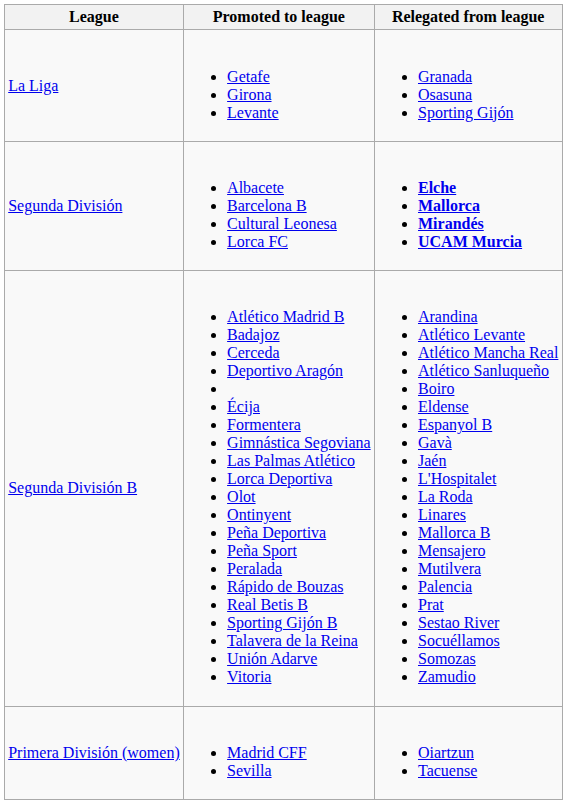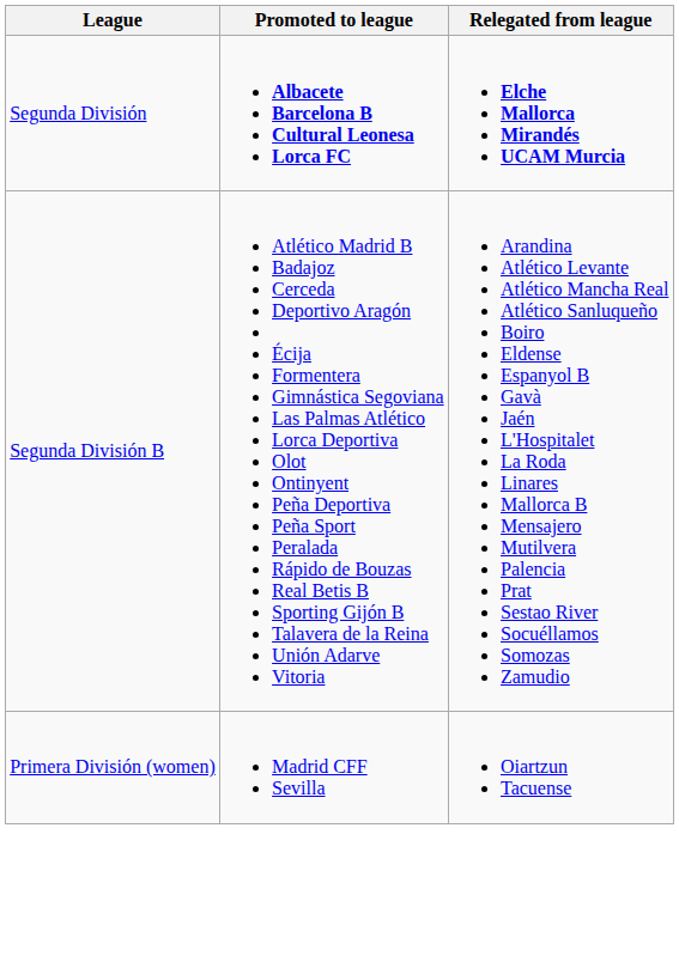 <table class="wikitable">
 <tr>
 <th>League</th>
 <th>Promoted to league</th>
 <th>Relegated from league</th>
 </tr>
 <tr>
-<td><a href='#'>La Liga</a></td>
-<td><br><ul><li><a href='#'>Getafe</a></li><li><a href='#'>Girona</a></li><li><a href='#'>Levante</a></li></ul></td>
-<td><br><ul><li><a href='#'>Granada</a></li><li><a href='#'>Osasuna</a></li><li><a href='#'>Sporting Gijón</a></li></ul></td>
-</tr>
-<tr>
 <td><a href='#'>Segunda División</a></td>
-<td><br><ul><li><a href='#'>Albacete</a></li><li><a href='#'>Barcelona B</a></li><li><a href='#'>Cultural Leonesa</a></li><li><a href='#'>Lorca FC</a></li></ul></td>
+<td><strong><br><ul><li><a href='#'>Albacete</a></li><li><a href='#'>Barcelona B</a></li><li><a href='#'>Cultural Leonesa</a></li><li><a href='#'>Lorca FC</a></li></ul></strong></td>
 <td><strong><br><ul><li><a href='#'>Elche</a></li><li><a href='#'>Mallorca</a></li><li><a href='#'>Mirandés</a></li><li><a href='#'>UCAM Murcia</a></li></ul></strong></td>
 </tr>
 <tr>
 <td><a href='#'>Segunda División B</a></td>
 <td><br><ul><li><a href='#'>Atlético Madrid B</a></li><li><a href='#'>Badajoz</a></li><li><a href='#'>Cerceda</a></li><li><a href='#'>Deportivo Aragón</a></li><li></li><li><a href='#'>Écija</a></li><li><a href='#'>Formentera</a></li><li><a href='#'>Gimnástica Segoviana</a></li><li><a href='#'>Las Palmas Atlético</a></li><li><a href='#'>Lorca Deportiva</a></li><li><a href='#'>Olot</a></li><li><a href='#'>Ontinyent</a></li><li><a href='#'>Peña Deportiva</a></li><li><a href='#'>Peña Sport</a></li><li><a href='#'>Peralada</a></li><li><a href='#'>Rápido de Bouzas</a></li><li><a href='#'>Real Betis B</a></li><li><a href='#'>Sporting Gijón B</a></li><li><a href='#'>Talavera de la Reina</a></li><li><a href='#'>Unión Adarve</a></li><li><a href='#'>Vitoria</a></li></ul></td>
 <td><br><ul><li><a href='#'>Arandina</a></li><li><a href='#'>Atlético Levante</a></li><li><a href='#'>Atlético Mancha Real</a></li><li><a href='#'>Atlético Sanluqueño</a></li><li><a href='#'>Boiro</a></li><li><a href='#'>Eldense</a></li><li><a href='#'>Espanyol B</a></li><li><a href='#'>Gavà</a></li><li><a href='#'>Jaén</a></li><li><a href='#'>L'Hospitalet</a></li><li><a href='#'>La Roda</a></li><li><a href='#'>Linares</a></li><li><a href='#'>Mallorca B</a></li><li><a href='#'>Mensajero</a></li><li><a href='#'>Mutilvera</a></li><li><a href='#'>Palencia</a></li><li><a href='#'>Prat</a></li><li><a href='#'>Sestao River</a></li><li><a href='#'>Socuéllamos</a></li><li><a href='#'>Somozas</a></li><li><a href='#'>Zamudio</a></li></ul></td>
 </tr>
 <tr>
 <td><a href='#'>Primera División (women)</a></td>
 <td><br><ul><li><a href='#'>Madrid CFF</a></li><li><a href='#'>Sevilla</a></li></ul></td>
 <td><br><ul><li><a href='#'>Oiartzun</a></li><li><a href='#'>Tacuense</a></li></ul></td>
 </tr>
 <tr>
 </tr>
 </table>
